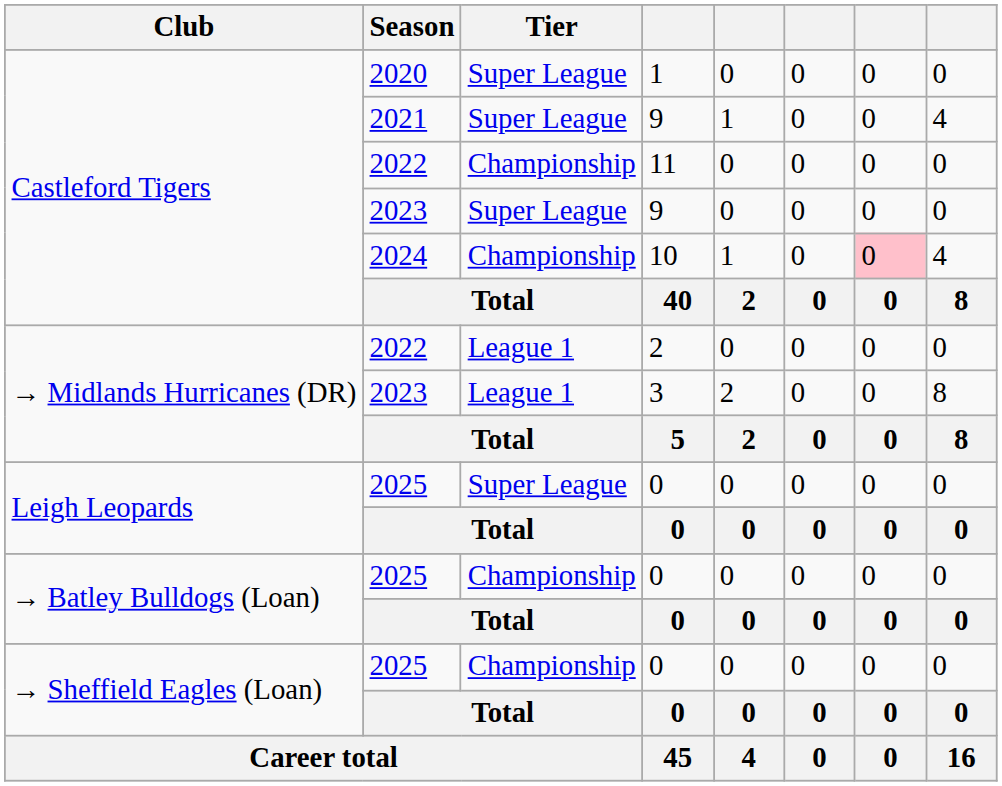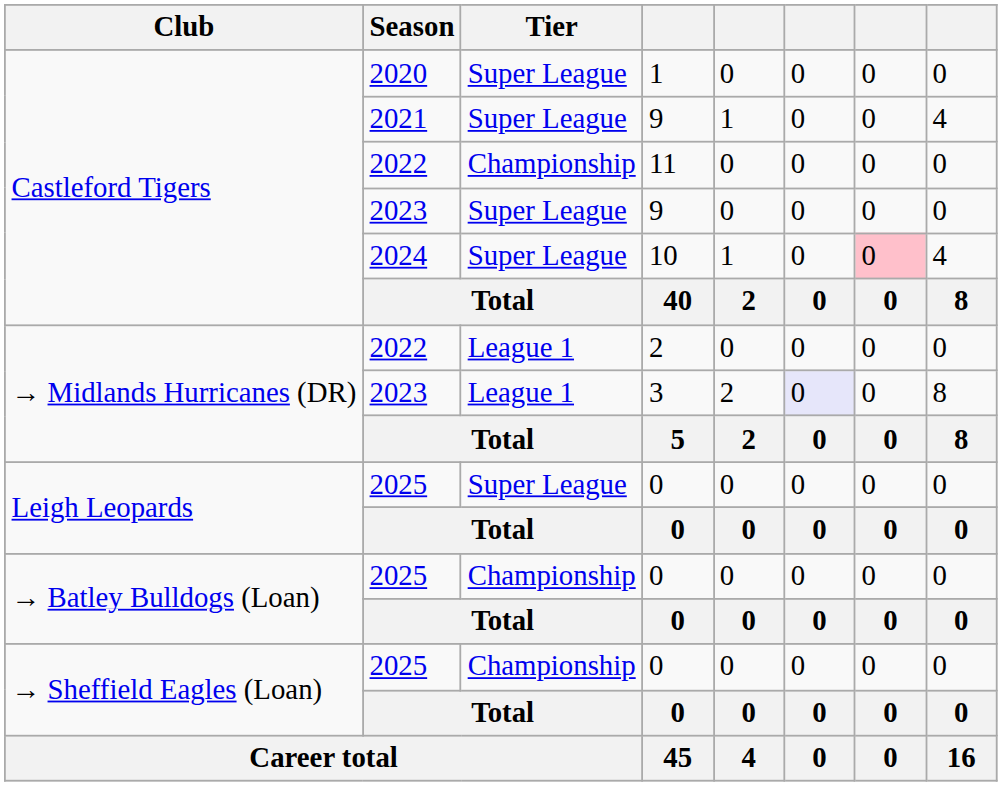 <table class="wikitable defaultcenter">
 <tr>
 <th>Club</th>
 <th>Season</th>
 <th>Tier</th>
 <th style="width:2em;"></th>
 <th style="width:2em;"></th>
 <th style="width:2em;"></th>
 <th style="width:2em;"></th>
 <th style="width:2em;"></th>
 </tr>
 <tr>
 <td rowspan="6" style="text-align:left;"> <a href='#'>Castleford Tigers</a></td>
 <td><a href='#'>2020</a></td>
 <td><a href='#'>Super League</a></td>
 <td>1</td>
 <td>0</td>
 <td>0</td>
 <td>0</td>
 <td>0</td>
 </tr>
 <tr>
 <td><a href='#'>2021</a></td>
 <td><a href='#'>Super League</a></td>
 <td>9</td>
 <td>1</td>
 <td>0</td>
 <td>0</td>
 <td>4</td>
 </tr>
 <tr>
 <td><a href='#'>2022</a></td>
 <td><a href='#'>Championship</a></td>
 <td>11</td>
 <td>0</td>
 <td>0</td>
 <td>0</td>
 <td>0</td>
 </tr>
 <tr>
 <td><a href='#'>2023</a></td>
 <td><a href='#'>Super League</a></td>
 <td>9</td>
 <td>0</td>
 <td>0</td>
 <td>0</td>
 <td>0</td>
 </tr>
 <tr>
 <td><a href='#'>2024</a></td>
-<td><a href='#'>Championship</a></td>
+<td><a href='#'>Super League</a></td>
 <td>10</td>
 <td>1</td>
 <td>0</td>
 <td style="background: pink;">0</td>
 <td>4</td>
 </tr>
 <tr>
 <th colspan="2">Total</th>
 <th>40</th>
 <th>2</th>
 <th>0</th>
 <th>0</th>
 <th>8</th>
 </tr>
 <tr>
 <td rowspan="3" style="text-align:left;">→  <a href='#'>Midlands Hurricanes</a> (DR)</td>
 <td><a href='#'>2022</a></td>
 <td><a href='#'>League 1</a></td>
 <td>2</td>
 <td>0</td>
 <td>0</td>
 <td>0</td>
 <td>0</td>
 </tr>
 <tr>
 <td><a href='#'>2023</a></td>
 <td><a href='#'>League 1</a></td>
 <td>3</td>
 <td>2</td>
-<td>0</td>
+<td style="background: lavender;">0</td>
 <td>0</td>
 <td>8</td>
 </tr>
 <tr>
 <th colspan="2">Total</th>
 <th>5</th>
 <th>2</th>
 <th>0</th>
 <th>0</th>
 <th>8</th>
 </tr>
 <tr>
 <td rowspan="2" style="text-align:left;"> <a href='#'>Leigh Leopards</a></td>
 <td><a href='#'>2025</a></td>
 <td><a href='#'>Super League</a></td>
 <td>0</td>
 <td>0</td>
 <td>0</td>
 <td>0</td>
 <td>0</td>
 </tr>
 <tr>
 <th colspan="2">Total</th>
 <th>0</th>
 <th>0</th>
 <th>0</th>
 <th>0</th>
 <th>0</th>
 </tr>
 <tr>
 <td rowspan="2" style="text-align:left;">→  <a href='#'>Batley Bulldogs</a> (Loan)</td>
 <td><a href='#'>2025</a></td>
 <td><a href='#'>Championship</a></td>
 <td>0</td>
 <td>0</td>
 <td>0</td>
 <td>0</td>
 <td>0</td>
 </tr>
 <tr>
 <th colspan="2">Total</th>
 <th>0</th>
 <th>0</th>
 <th>0</th>
 <th>0</th>
 <th>0</th>
 </tr>
 <tr>
 <td rowspan="2" style="text-align:left;">→  <a href='#'>Sheffield Eagles</a> (Loan)</td>
 <td><a href='#'>2025</a></td>
 <td><a href='#'>Championship</a></td>
 <td>0</td>
 <td>0</td>
 <td>0</td>
 <td>0</td>
 <td>0</td>
 </tr>
 <tr>
 <th colspan="2">Total</th>
 <th>0</th>
 <th>0</th>
 <th>0</th>
 <th>0</th>
 <th>0</th>
 </tr>
 <tr>
 <th colspan="3">Career total</th>
 <th>45</th>
 <th>4</th>
 <th>0</th>
 <th>0</th>
 <th>16</th>
 </tr>
 </table>
